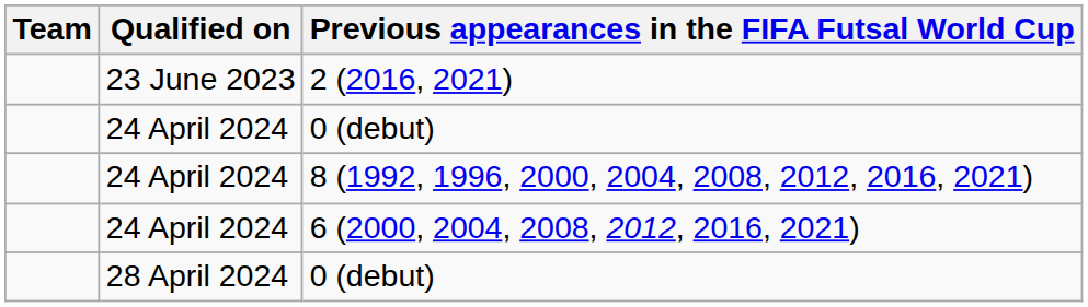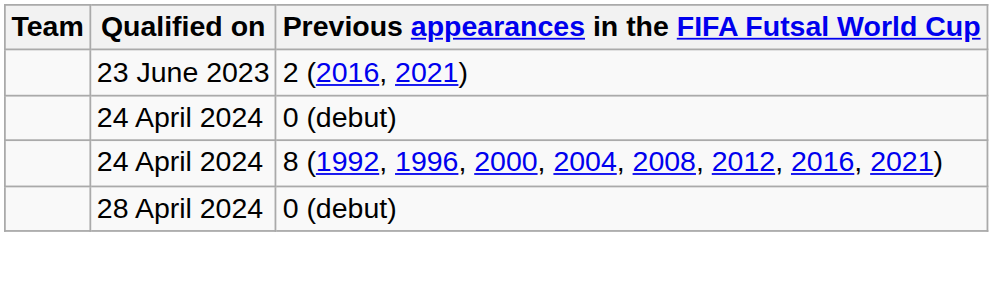 <table class="wikitable sortable">
 <tr>
 <th>Team</th>
 <th>Qualified on</th>
 <th>Previous <a href='#'>appearances</a> in the <a href='#'>FIFA Futsal World Cup</a></th>
 </tr>
 <tr>
 <td></td>
 <td>23 June 2023</td>
 <td>2 (<a href='#'>2016</a>, <a href='#'>2021</a>)</td>
 </tr>
 <tr>
 <td></td>
 <td>24 April 2024</td>
 <td>0 (debut)</td>
 </tr>
 <tr>
 <td></td>
 <td>24 April 2024</td>
 <td>8 (<a href='#'>1992</a>, <a href='#'>1996</a>, <a href='#'>2000</a>, <a href='#'>2004</a>, <a href='#'>2008</a>, <a href='#'>2012</a>, <a href='#'>2016</a>, <a href='#'>2021</a>)</td>
 </tr>
 <tr>
 <td></td>
-<td>24 April 2024</td>
-<td>6 (<a href='#'>2000</a>, <a href='#'>2004</a>, <a href='#'>2008</a>, <em><a href='#'>2012</a></em>, <a href='#'>2016</a>, <a href='#'>2021</a>)</td>
-</tr>
-<tr>
-<td></td>
 <td>28 April 2024</td>
 <td>0 (debut)</td>
 </tr>
 </table>
